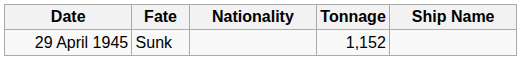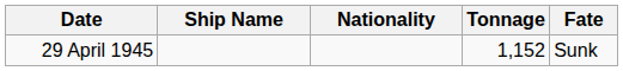 <table class="wikitable sortable">
 <tr>
 <th width="120px">Date</th>
-<th width="50px">Fate</th>
+<th width="120px">Ship Name</th>
 <th width="120px">Nationality</th>
 <th width="25px">Tonnage</th>
-<th width="120px">Ship Name</th>
+<th width="50px">Fate</th>
 </tr>
 <tr>
 <td align="right">29 April 1945</td>
-<td align="left">Sunk</td>
+<td align="left"></td>
 <td align="left"></td>
 <td align="right">1,152</td>
-<td align="left"></td>
+<td align="left">Sunk</td>
 </tr>
 </table>
